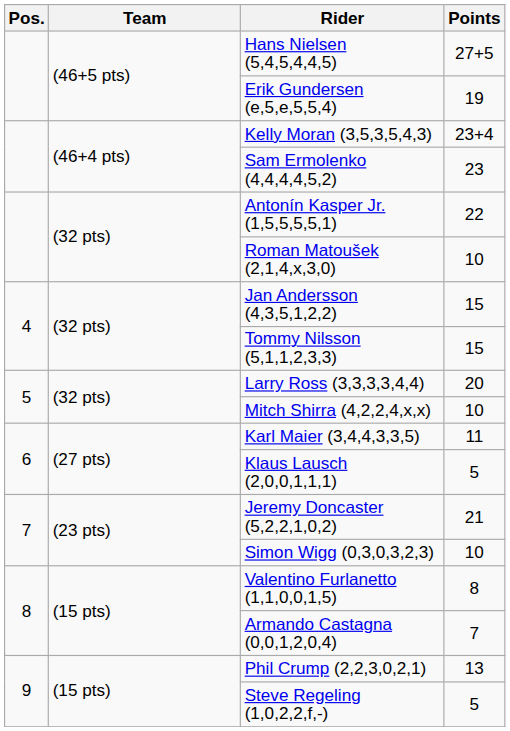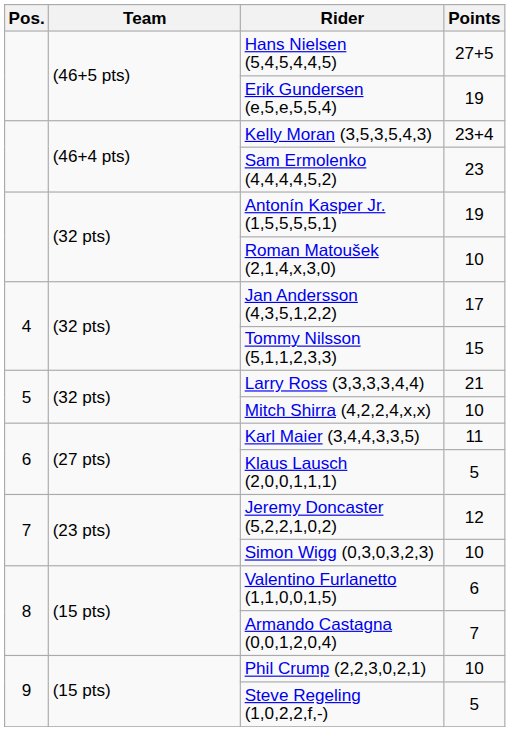 <table class=wikitable style="font-size:93%;">
 <tr>
 <th width=25px>Pos.</th>
 <th width=160px>Team</th>
 <th width=170px>Rider</th>
 <th width=40px>Points</th>
 </tr>
 <tr align=center >
 <td rowspan=2 ></td>
 <td rowspan=2 align=left> (46+5 pts)</td>
 <td align=left><a href='#'>Hans Nielsen</a> (5,4,5,4,4,5)</td>
 <td>27+5</td>
 </tr>
 <tr align=center >
 <td align=left><a href='#'>Erik Gundersen</a> (e,5,e,5,5,4)</td>
 <td>19</td>
 </tr>
 <tr align=center >
 <td rowspan=2 ></td>
 <td rowspan=2 align=left> (46+4 pts)</td>
 <td align=left><a href='#'>Kelly Moran</a> (3,5,3,5,4,3)</td>
 <td>23+4</td>
 </tr>
 <tr align=center >
 <td align=left><a href='#'>Sam Ermolenko</a> (4,4,4,4,5,2)</td>
 <td>23</td>
 </tr>
 <tr align=center >
 <td rowspan=2 ></td>
 <td rowspan=2 align=left> (32 pts)</td>
 <td align=left><a href='#'>Antonín Kasper Jr.</a> (1,5,5,5,5,1)</td>
-<td>22</td>
+<td>19</td>
 </tr>
 <tr align=center >
 <td align=left><a href='#'>Roman Matoušek</a> (2,1,4,x,3,0)</td>
 <td>10</td>
 </tr>
 <tr align=center>
 <td rowspan=2>4</td>
 <td rowspan=2 align=left> (32 pts)</td>
 <td align=left><a href='#'>Jan Andersson</a>  (4,3,5,1,2,2)</td>
-<td>15</td>
+<td>17</td>
 </tr>
 <tr align=center>
 <td align=left><a href='#'>Tommy Nilsson</a> (5,1,1,2,3,3)</td>
 <td>15</td>
 </tr>
 <tr align=center>
 <td rowspan=2>5</td>
 <td rowspan=2 align=left> (32 pts)</td>
 <td align=left><a href='#'>Larry Ross</a> (3,3,3,3,4,4)</td>
-<td>20</td>
+<td>21</td>
 </tr>
 <tr align=center>
 <td align=left><a href='#'>Mitch Shirra</a> (4,2,2,4,x,x)</td>
 <td>10</td>
 </tr>
 <tr align=center>
 <td rowspan=2>6</td>
 <td rowspan=2 align=left> (27 pts)</td>
 <td align=left><a href='#'>Karl Maier</a> (3,4,4,3,3,5)</td>
 <td>11</td>
 </tr>
 <tr align=center>
 <td align=left><a href='#'>Klaus Lausch</a> (2,0,0,1,1,1)</td>
 <td>5</td>
 </tr>
 <tr align=center>
 <td rowspan=2>7</td>
 <td rowspan=2 align=left> (23 pts)</td>
 <td align=left><a href='#'>Jeremy Doncaster</a> (5,2,2,1,0,2)</td>
-<td>21</td>
+<td>12</td>
 </tr>
 <tr align=center>
 <td align=left><a href='#'>Simon Wigg</a> (0,3,0,3,2,3)</td>
 <td>10</td>
 </tr>
 <tr align=center>
 <td rowspan=2>8</td>
 <td rowspan=2 align=left> (15 pts)</td>
 <td align=left><a href='#'>Valentino Furlanetto</a> (1,1,0,0,1,5)</td>
-<td>8</td>
+<td>6</td>
 </tr>
 <tr align=center>
 <td align=left><a href='#'>Armando Castagna</a> (0,0,1,2,0,4)</td>
 <td>7</td>
 </tr>
 <tr align=center>
 <td rowspan=2>9</td>
 <td rowspan=2 align=left> (15 pts)</td>
 <td align=left><a href='#'>Phil Crump</a> (2,2,3,0,2,1)</td>
-<td>13</td>
+<td>10</td>
 </tr>
 <tr align=center>
 <td align=left><a href='#'>Steve Regeling</a> (1,0,2,2,f,-)</td>
 <td>5</td>
 </tr>
 </table>
